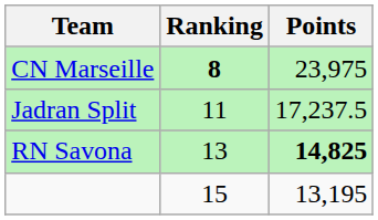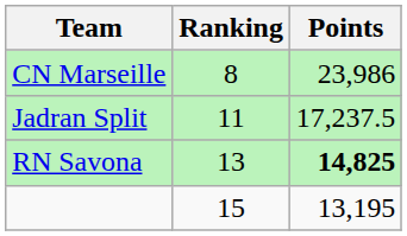 <table class="wikitable">
 <tr>
 <th>Team</th>
 <th>Ranking</th>
 <th>Points</th>
 </tr>
 <tr bgcolor=#BBF3BB>
 <td> <a href='#'>CN Marseille</a></td>
-<td align=center><strong>8</strong></td>
-<td align=right>23,975</td>
+<td align=center>8</td>
+<td align=right>23,986</td>
 </tr>
 <tr bgcolor=#BBF3BB>
 <td> <a href='#'>Jadran Split</a></td>
 <td align=center>11</td>
 <td align=right>17,237.5</td>
 </tr>
 <tr bgcolor=#BBF3BB>
 <td> <a href='#'>RN Savona</a></td>
 <td align=center>13</td>
 <td align=right><strong>14,825</strong></td>
 </tr>
 <tr>
 <td></td>
 <td align=center>15</td>
 <td align=right>13,195</td>
 </tr>
 </table>
